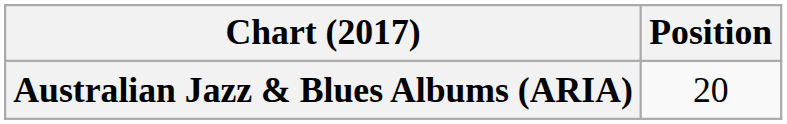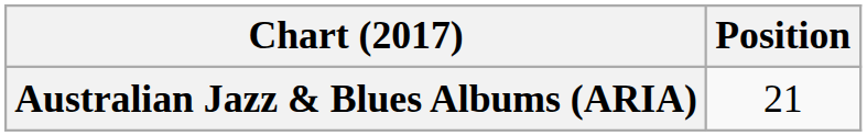 <table class="wikitable plainrowheaders" style="text-align:center">
 <tr>
 <th scope="col">Chart (2017)</th>
 <th scope="col">Position</th>
 </tr>
 <tr>
 <th scope="row">Australian Jazz & Blues Albums (ARIA)</th>
-<td>20</td>
+<td>21</td>
 </tr>
 </table>
